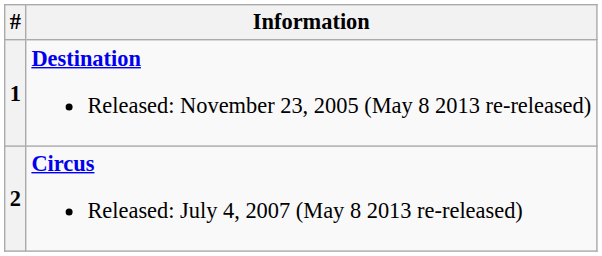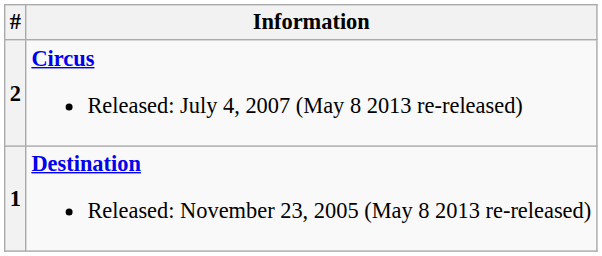 <table class="wikitable">
 <tr>
 <th>#</th>
 <th>Information</th>
 </tr>
 <tr>
+<th>2</th>
+<td><strong><a href='#'>Circus</a></strong><br><ul><li>Released: July 4, 2007 (May 8 2013 re-released)</li></ul></td>
+</tr>
+<tr>
 <th>1</th>
 <td><strong><a href='#'>Destination</a></strong><br><ul><li>Released: November 23, 2005 (May 8 2013 re-released)</li></ul></td>
 </tr>
-<tr>
-<th>2</th>
-<td><strong><a href='#'>Circus</a></strong><br><ul><li>Released: July 4, 2007 (May 8 2013 re-released)</li></ul></td>
-</tr>
 </table>
